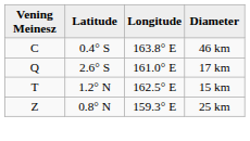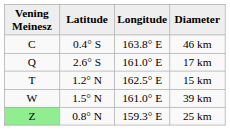 <table class="wikitable">
 <tr>
 <th width="25%" style="background:#eeeeee;">Vening<br>Meinesz</th>
 <th width="25%" style="background:#eeeeee;">Latitude</th>
 <th width="25%" style="background:#eeeeee;">Longitude</th>
 <th width="25%" style="background:#eeeeee;">Diameter</th>
 </tr>
 <tr>
 <td align="center">C</td>
 <td align="center">0.4° S</td>
 <td align="center">163.8° E</td>
 <td align="center">46 km</td>
 </tr>
 <tr>
 <td align="center">Q</td>
 <td align="center">2.6° S</td>
 <td align="center">161.0° E</td>
 <td align="center">17 km</td>
 </tr>
 <tr>
 <td align="center">T</td>
 <td align="center">1.2° N</td>
 <td align="center">162.5° E</td>
 <td align="center">15 km</td>
 </tr>
 <tr>
-<td align="center">Z</td>
+<td align="center">W</td>
+<td align="center">1.5° N</td>
+<td align="center">161.0° E</td>
+<td align="center">39 km</td>
+</tr>
+<tr>
+<td align="center" style="background: lightgreen;">Z</td>
 <td align="center">0.8° N</td>
 <td align="center">159.3° E</td>
 <td align="center">25 km</td>
 </tr>
 </table>
